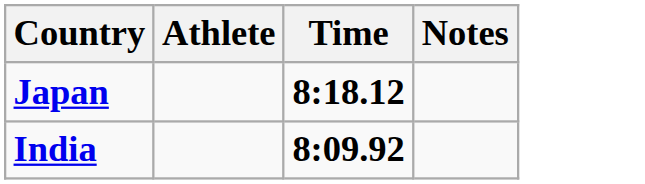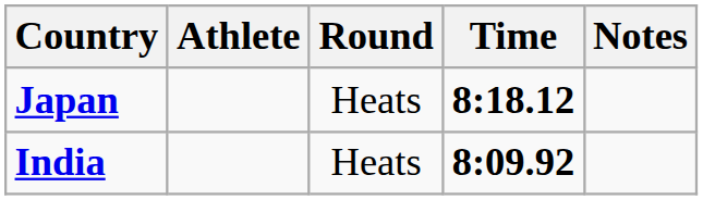 <table class="wikitable sortable" style="text-align:center">
 <tr>
 <th>Country</th>
 <th>Athlete</th>
+<th>Round</th>
 <th>Time</th>
 <th>Notes</th>
 </tr>
 <tr>
 <td align=left><strong><a href='#'>Japan</a></strong></td>
 <td align=left></td>
+<td>Heats</td>
 <td><strong>8:18.12</strong></td>
 <td></td>
 </tr>
 <tr>
 <td align=left><strong><a href='#'>India</a></strong></td>
 <td align=left></td>
+<td>Heats</td>
 <td><strong>8:09.92</strong></td>
 <td></td>
 </tr>
 </table>
